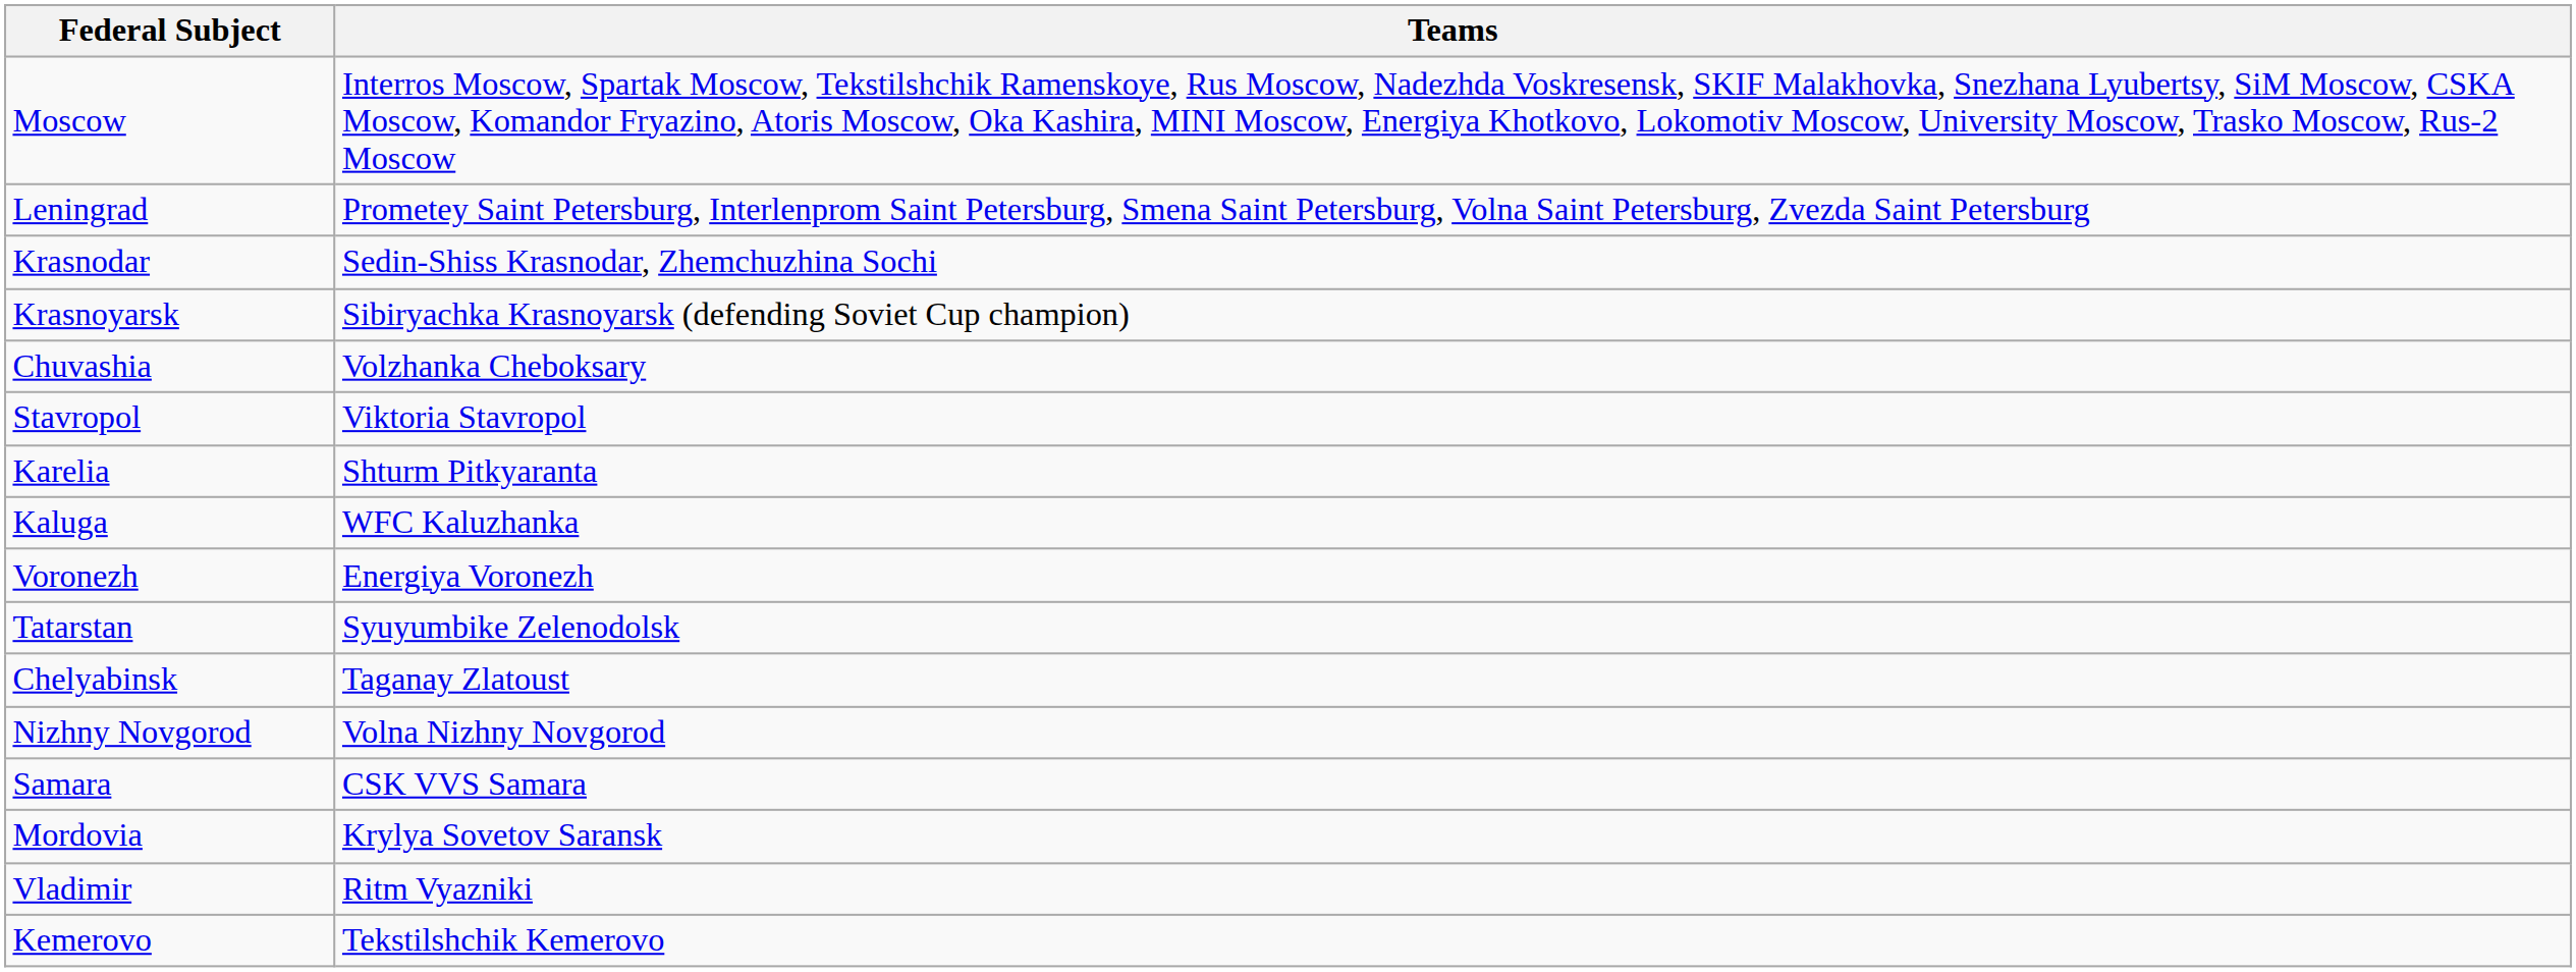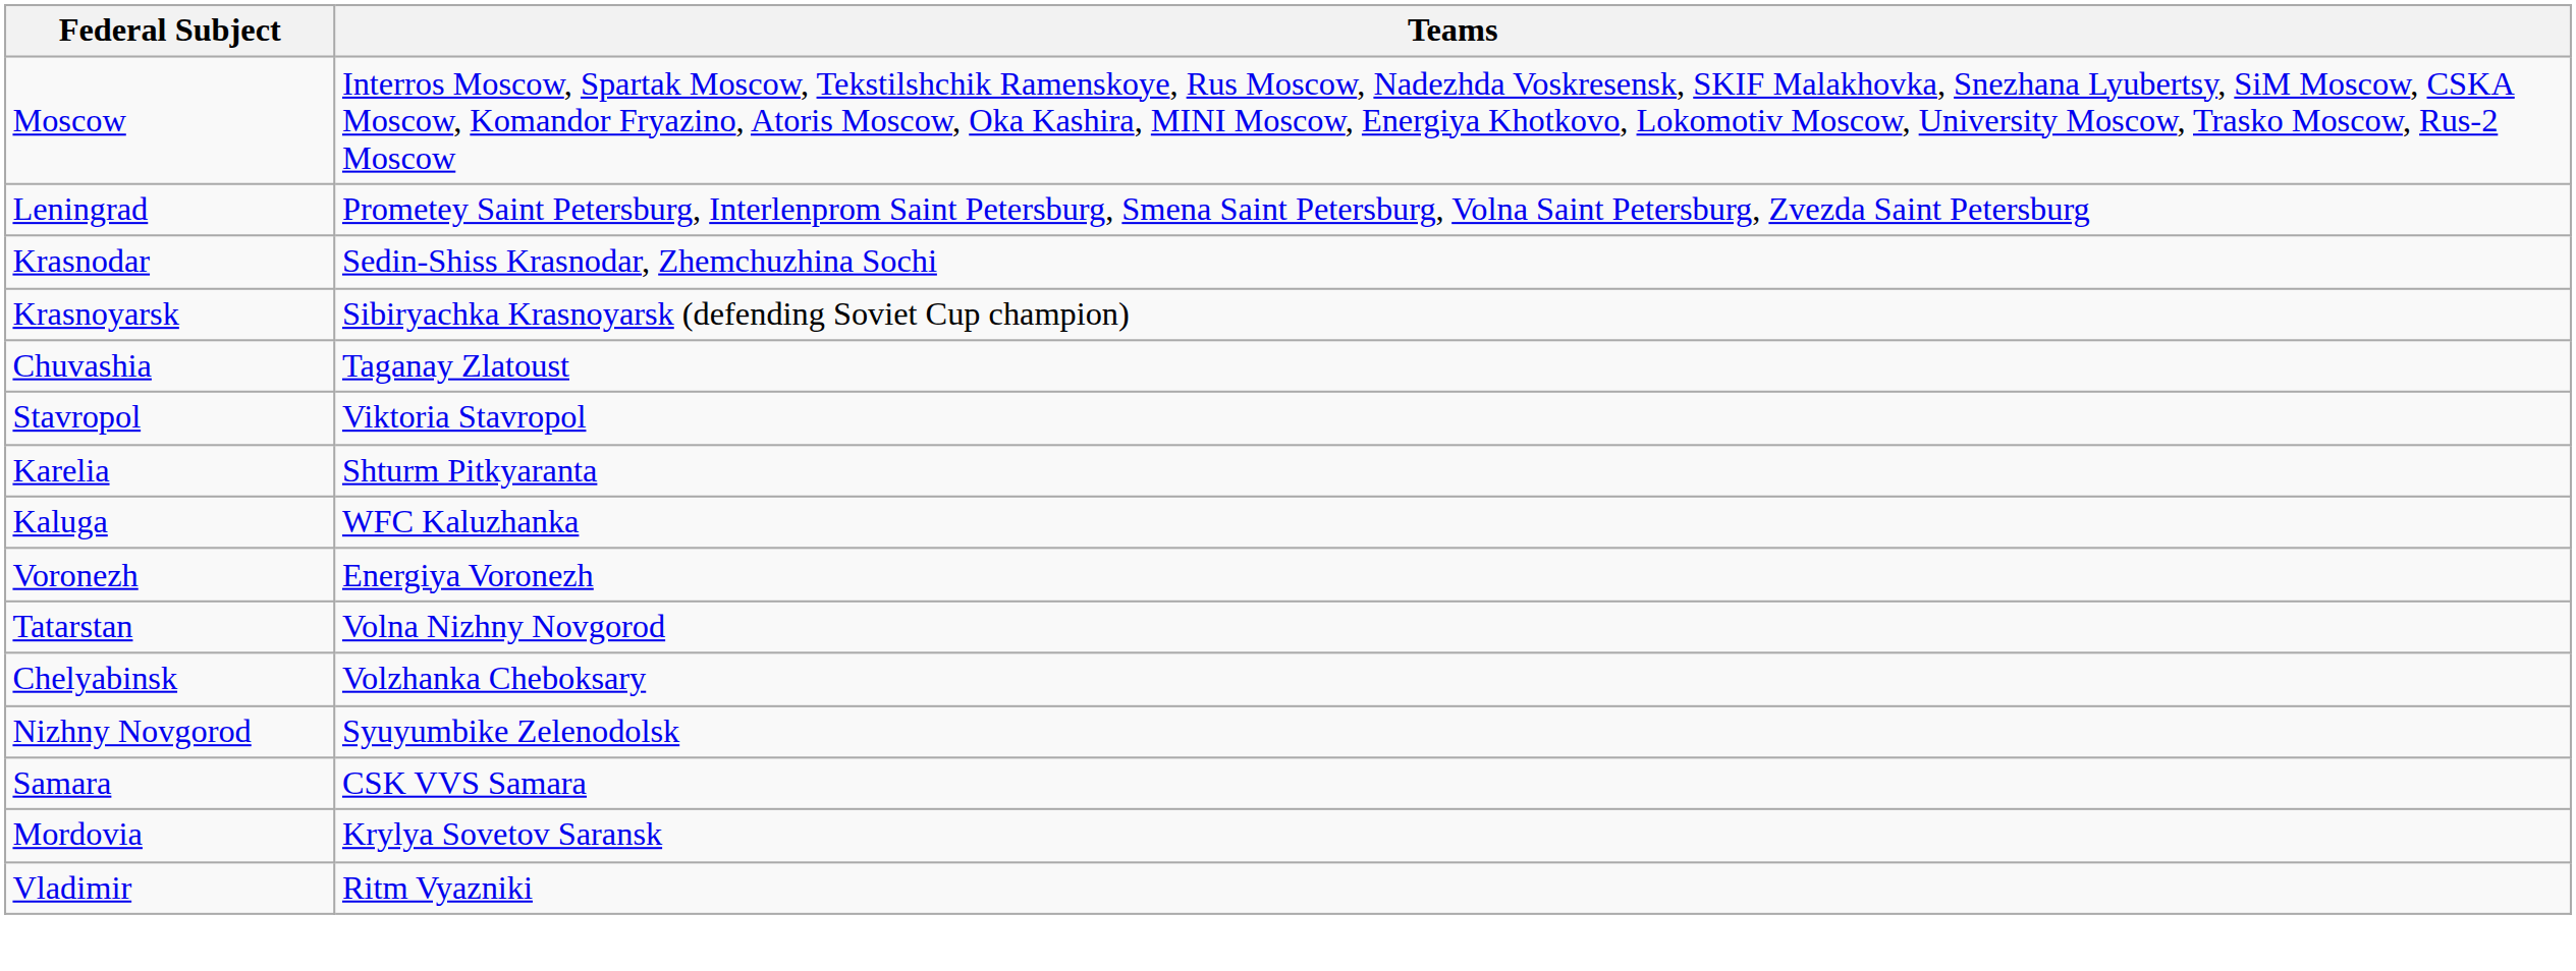 <table class="wikitable" style="text-align:center">
 <tr>
 <th width=220>Federal Subject</th>
 <th width=2000>Teams</th>
 </tr>
 <tr>
 <td align="left"> <a href='#'>Moscow</a><br></td>
 <td align="left"><a href='#'>Interros Moscow</a>, <a href='#'>Spartak Moscow</a>, <a href='#'>Tekstilshchik Ramenskoye</a>, <a href='#'>Rus Moscow</a>, <a href='#'>Nadezhda Voskresensk</a>, <a href='#'>SKIF Malakhovka</a>, <a href='#'>Snezhana Lyubertsy</a>, <a href='#'>SiM Moscow</a>, <a href='#'>CSKA Moscow</a>, <a href='#'>Komandor Fryazino</a>, <a href='#'>Atoris Moscow</a>, <a href='#'>Oka Kashira</a>, <a href='#'>MINI Moscow</a>, <a href='#'>Energiya Khotkovo</a>, <a href='#'>Lokomotiv Moscow</a>, <a href='#'>University Moscow</a>, <a href='#'>Trasko Moscow</a>, <a href='#'>Rus-2 Moscow</a></td>
 </tr>
 <tr>
 <td align="left"> <a href='#'>Leningrad</a></td>
 <td align="left"><a href='#'>Prometey Saint Petersburg</a>, <a href='#'>Interlenprom Saint Petersburg</a>, <a href='#'>Smena Saint Petersburg</a>, <a href='#'>Volna Saint Petersburg</a>, <a href='#'>Zvezda Saint Petersburg</a></td>
 </tr>
 <tr>
 <td align="left"> <a href='#'>Krasnodar</a></td>
 <td align="left"><a href='#'>Sedin-Shiss Krasnodar</a>, <a href='#'>Zhemchuzhina Sochi</a></td>
 </tr>
 <tr>
 <td align="left"> <a href='#'>Krasnoyarsk</a></td>
 <td align="left"><a href='#'>Sibiryachka Krasnoyarsk</a> (defending Soviet Cup champion)</td>
 </tr>
 <tr>
 <td align="left"> <a href='#'>Chuvashia</a></td>
-<td align="left"><a href='#'>Volzhanka Cheboksary</a></td>
+<td align="left"><a href='#'>Taganay Zlatoust</a></td>
 </tr>
 <tr>
 <td align="left"> <a href='#'>Stavropol</a></td>
 <td align="left"><a href='#'>Viktoria Stavropol</a></td>
 </tr>
 <tr>
 <td align="left"> <a href='#'>Karelia</a></td>
 <td align="left"><a href='#'>Shturm Pitkyaranta</a></td>
 </tr>
 <tr>
 <td align="left"> <a href='#'>Kaluga</a></td>
 <td align="left"><a href='#'>WFC Kaluzhanka</a></td>
 </tr>
 <tr>
 <td align="left"> <a href='#'>Voronezh</a></td>
 <td align="left"><a href='#'>Energiya Voronezh</a></td>
 </tr>
 <tr>
 <td align="left"> <a href='#'>Tatarstan</a></td>
-<td align="left"><a href='#'>Syuyumbike Zelenodolsk</a></td>
+<td align="left"><a href='#'>Volna Nizhny Novgorod</a></td>
 </tr>
 <tr>
 <td align="left"> <a href='#'>Chelyabinsk</a></td>
-<td align="left"><a href='#'>Taganay Zlatoust</a></td>
+<td align="left"><a href='#'>Volzhanka Cheboksary</a></td>
 </tr>
 <tr>
 <td align="left"> <a href='#'>Nizhny Novgorod</a></td>
-<td align="left"><a href='#'>Volna Nizhny Novgorod</a></td>
+<td align="left"><a href='#'>Syuyumbike Zelenodolsk</a></td>
 </tr>
 <tr>
 <td align="left"> <a href='#'>Samara</a></td>
 <td align="left"><a href='#'>CSK VVS Samara</a></td>
 </tr>
 <tr>
 <td align="left"> <a href='#'>Mordovia</a></td>
 <td align="left"><a href='#'>Krylya Sovetov Saransk</a></td>
 </tr>
 <tr>
 <td align="left"> <a href='#'>Vladimir</a></td>
 <td align="left"><a href='#'>Ritm Vyazniki</a></td>
 </tr>
-<tr>
-<td align="left"> <a href='#'>Kemerovo</a></td>
-<td align="left"><a href='#'>Tekstilshchik Kemerovo</a></td>
-</tr>
 </table>
